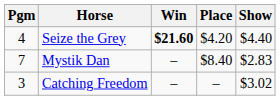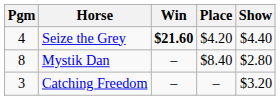 <table class="wikitable">
 <tr>
 <th>Pgm</th>
 <th>Horse</th>
 <th>Win</th>
 <th>Place</th>
 <th>Show</th>
 </tr>
 <tr>
 <td style="text-align: center;">4</td>
 <td><a href='#'>Seize the Grey</a></td>
 <td style="text-align: right;"><strong>$21.60</strong></td>
 <td style="text-align: right;">$4.20</td>
 <td style="text-align: right;">$4.40</td>
 </tr>
 <tr>
-<td style="text-align: center;">7</td>
+<td style="text-align: center;">8</td>
 <td><a href='#'>Mystik Dan</a></td>
 <td style="text-align: center;">–</td>
 <td style="text-align: right;">$8.40</td>
-<td style="text-align: right;">$2.83</td>
+<td style="text-align: right;">$2.80</td>
 </tr>
 <tr>
 <td style="text-align: center;">3</td>
 <td><a href='#'>Catching Freedom</a></td>
 <td style="text-align: center;">–</td>
 <td style="text-align: center;">–</td>
-<td style="text-align: right;">$3.02</td>
+<td style="text-align: right;">$3.20</td>
 </tr>
 </table>
